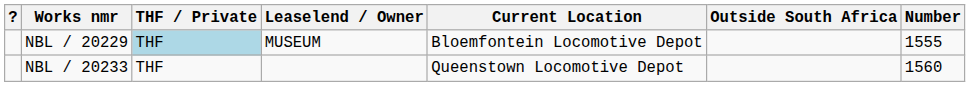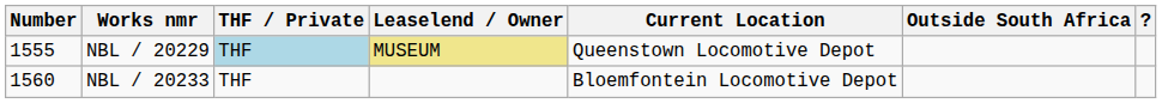 <table class="wikitable">
 <tr>
-<th>?</th>
+<th>Number</th>
 <th>Works nmr</th>
 <th>THF / Private</th>
 <th>Leaselend / Owner</th>
 <th>Current Location</th>
 <th>Outside South Africa</th>
-<th>Number</th>
+<th>?</th>
 </tr>
 <tr>
-<td></td>
+<td>1555</td>
 <td>NBL / 20229</td>
 <td style="background: lightblue;">THF</td>
-<td>MUSEUM</td>
-<td>Bloemfontein Locomotive Depot</td>
+<td style="background: khaki;">MUSEUM</td>
+<td>Queenstown Locomotive Depot</td>
 <td></td>
-<td>1555</td>
+<td></td>
 </tr>
 <tr>
-<td></td>
+<td>1560</td>
 <td>NBL / 20233</td>
 <td>THF</td>
 <td></td>
-<td>Queenstown Locomotive Depot</td>
+<td>Bloemfontein Locomotive Depot</td>
 <td></td>
-<td>1560</td>
+<td></td>
 </tr>
 </table>
